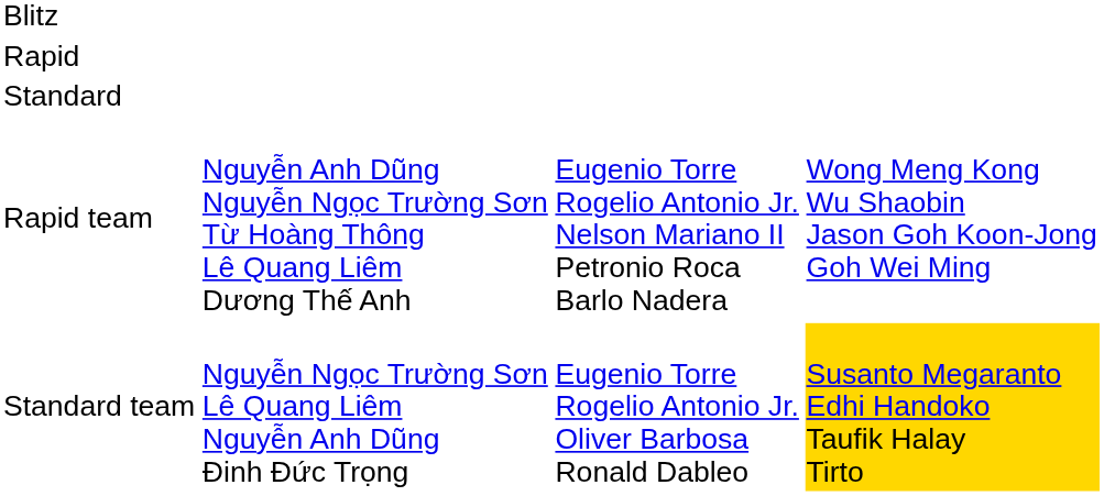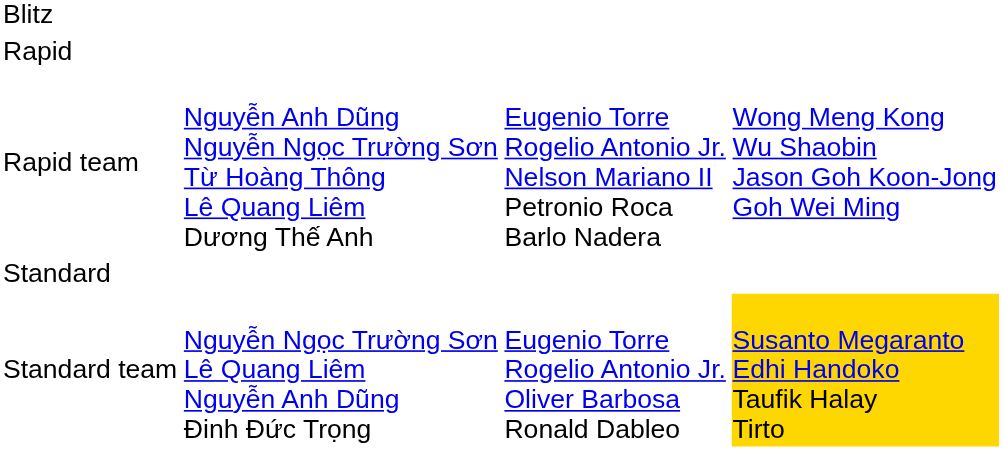 <table>
 <tr>
 <td rowspan=2>Blitz</td>
 <td rowspan=2></td>
 <td rowspan=2></td>
 <td></td>
 </tr>
 <tr>
 <td nowrap></td>
 </tr>
 <tr>
 <td rowspan=2>Rapid</td>
 <td rowspan=2 nowrap></td>
 <td rowspan=2 nowrap></td>
 <td></td>
 </tr>
 <tr>
 <td></td>
 </tr>
 <tr>
+<td>Rapid team</td>
+<td> <br> <a href='#'>Nguyễn Anh Dũng</a> <br><a href='#'>Nguyễn Ngọc Trường Sơn</a> <br><a href='#'>Từ Hoàng Thông</a> <br><a href='#'>Lê Quang Liêm</a> <br>Dương Thế Anh</td>
+<td> <br><a href='#'>Eugenio Torre</a> <br><a href='#'>Rogelio Antonio Jr.</a> <br><a href='#'>Nelson Mariano II</a> <br>Petronio Roca <br>Barlo Nadera</td>
+<td valign=top> <br><a href='#'>Wong Meng Kong</a> <br><a href='#'>Wu Shaobin</a> <br><a href='#'>Jason Goh Koon-Jong</a> <br><a href='#'>Goh Wei Ming</a> <br></td>
+</tr>
+<tr>
 <td>Standard</td>
 <td></td>
 <td></td>
 <td></td>
-</tr>
-<tr>
-<td>Rapid team</td>
-<td> <br> <a href='#'>Nguyễn Anh Dũng</a> <br><a href='#'>Nguyễn Ngọc Trường Sơn</a> <br><a href='#'>Từ Hoàng Thông</a> <br><a href='#'>Lê Quang Liêm</a> <br>Dương Thế Anh</td>
-<td> <br><a href='#'>Eugenio Torre</a> <br><a href='#'>Rogelio Antonio Jr.</a> <br><a href='#'>Nelson Mariano II</a> <br>Petronio Roca <br>Barlo Nadera</td>
-<td valign=top> <br><a href='#'>Wong Meng Kong</a> <br><a href='#'>Wu Shaobin</a> <br><a href='#'>Jason Goh Koon-Jong</a> <br><a href='#'>Goh Wei Ming</a> <br></td>
 </tr>
 <tr>
 <td>Standard team</td>
 <td> <br> <a href='#'>Nguyễn Ngọc Trường Sơn</a> <br><a href='#'>Lê Quang Liêm</a> <br><a href='#'>Nguyễn Anh Dũng</a> <br>Đinh Đức Trọng</td>
 <td> <br> <a href='#'>Eugenio Torre</a> <br><a href='#'>Rogelio Antonio Jr.</a> <br><a href='#'>Oliver Barbosa</a> <br>Ronald Dableo</td>
 <td style="background: gold;"> <br> <a href='#'>Susanto Megaranto</a> <br><a href='#'>Edhi Handoko</a> <br>Taufik Halay <br>Tirto</td>
 </tr>
 </table>
